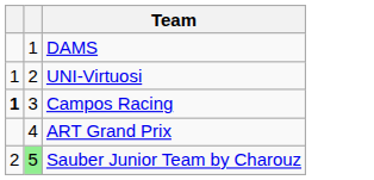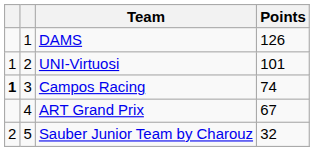 <table class="wikitable" style="font-size: 85%;">
 <tr>
 <th></th>
 <th></th>
 <th>Team</th>
+<th>Points</th>
 </tr>
 <tr>
 <td></td>
 <td align="center">1</td>
 <td> <a href='#'>DAMS</a></td>
+<td>126</td>
 </tr>
 <tr>
 <td> 1</td>
 <td align="center">2</td>
 <td> <a href='#'>UNI-Virtuosi</a></td>
+<td>101</td>
 </tr>
 <tr>
 <td><strong> 1</strong></td>
 <td align="center">3</td>
 <td> <a href='#'>Campos Racing</a></td>
+<td>74</td>
 </tr>
 <tr>
 <td></td>
 <td align="center">4</td>
 <td> <a href='#'>ART Grand Prix</a></td>
+<td>67</td>
 </tr>
 <tr>
 <td> 2</td>
-<td align="center" style="background: lightgreen;">5</td>
+<td align="center">5</td>
 <td> <a href='#'>Sauber Junior Team by Charouz</a></td>
+<td>32</td>
 </tr>
 </table>
